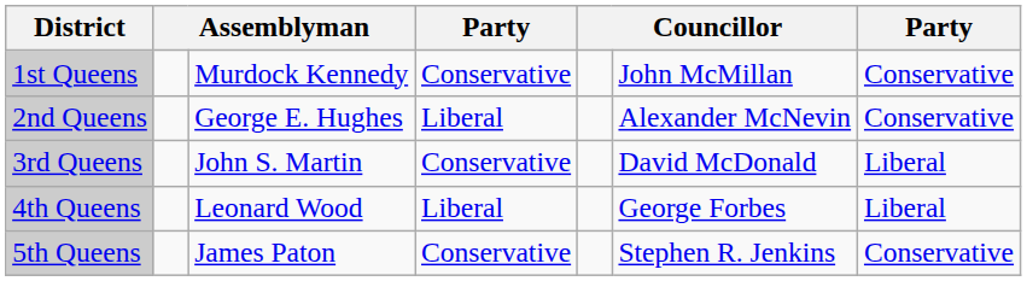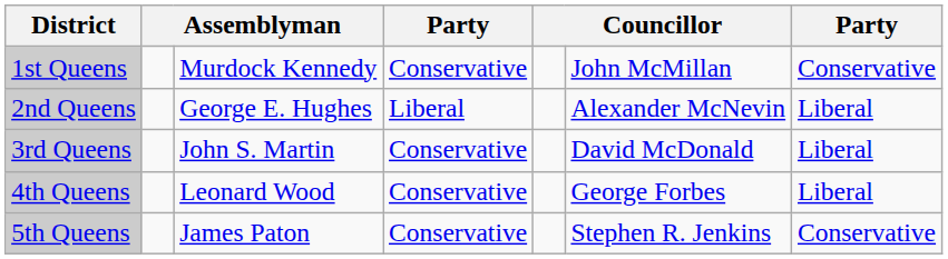 <table class="wikitable">
 <tr>
 <th>District</th>
 <th colspan="2">Assemblyman</th>
 <th>Party</th>
 <th colspan="2">Councillor</th>
 <th>Party</th>
 </tr>
 <tr>
 <td bgcolor="CCCCCC"><a href='#'>1st Queens</a></td>
 <td>   </td>
 <td><a href='#'>Murdock Kennedy</a></td>
 <td><a href='#'>Conservative</a></td>
 <td>   </td>
 <td><a href='#'>John McMillan</a></td>
 <td><a href='#'>Conservative</a></td>
 </tr>
 <tr>
 <td bgcolor="CCCCCC"><a href='#'>2nd Queens</a></td>
 <td>   </td>
 <td><a href='#'>George E. Hughes</a></td>
 <td><a href='#'>Liberal</a></td>
 <td>   </td>
 <td><a href='#'>Alexander McNevin</a></td>
-<td><a href='#'>Conservative</a></td>
+<td><a href='#'>Liberal</a></td>
 </tr>
 <tr>
 <td bgcolor="CCCCCC"><a href='#'>3rd Queens</a></td>
 <td>   </td>
 <td><a href='#'>John S. Martin</a></td>
 <td><a href='#'>Conservative</a></td>
 <td>   </td>
 <td><a href='#'>David McDonald</a></td>
 <td><a href='#'>Liberal</a></td>
 </tr>
 <tr>
 <td bgcolor="CCCCCC"><a href='#'>4th Queens</a></td>
 <td>   </td>
 <td><a href='#'>Leonard Wood</a></td>
-<td><a href='#'>Liberal</a></td>
+<td><a href='#'>Conservative</a></td>
 <td>   </td>
 <td><a href='#'>George Forbes</a></td>
 <td><a href='#'>Liberal</a></td>
 </tr>
 <tr>
 <td bgcolor="CCCCCC"><a href='#'>5th Queens</a></td>
 <td>   </td>
 <td><a href='#'>James Paton</a></td>
 <td><a href='#'>Conservative</a></td>
 <td>   </td>
 <td><a href='#'>Stephen R. Jenkins</a></td>
 <td><a href='#'>Conservative</a></td>
 </tr>
 </table>
